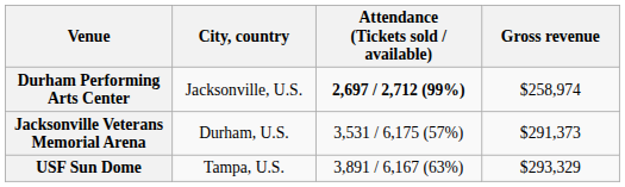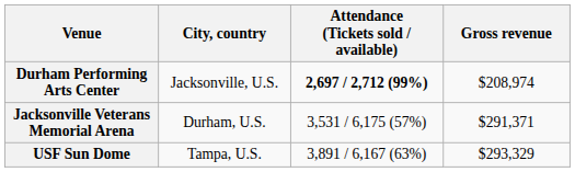 <table class="wikitable plainrowheaders" style="text-align:center">
 <tr>
 <th scope="col" style="width:180px;">Venue</th>
 <th scope="col" style="width:150px;">City, country</th>
 <th scope="col" style="width:180px;">Attendance <br>(Tickets sold / available)</th>
 <th scope="col" style="width:150px;">Gross revenue</th>
 </tr>
 <tr>
 <th scope="row">Durham Performing Arts Center</th>
 <td>Jacksonville, U.S.</td>
 <td><strong>2,697 / 2,712 (99%)</strong></td>
-<td>$258,974</td>
+<td>$208,974</td>
 </tr>
 <tr>
 <th scope="row">Jacksonville Veterans Memorial Arena</th>
 <td>Durham, U.S.</td>
 <td>3,531 / 6,175 (57%)</td>
-<td>$291,373</td>
+<td>$291,371</td>
 </tr>
 <tr>
 <th scope="row">USF Sun Dome</th>
 <td>Tampa, U.S.</td>
 <td>3,891 / 6,167 (63%)</td>
 <td>$293,329</td>
 </tr>
 </table>
